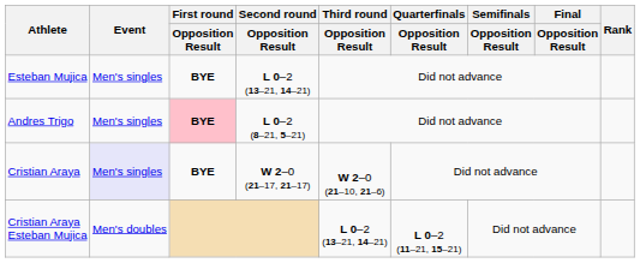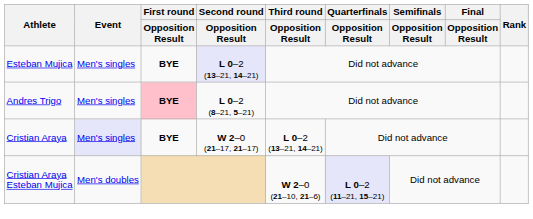 <table class="wikitable" style="font-size:90%">
 <tr>
 <th rowspan="2">Athlete</th>
 <th rowspan="2">Event</th>
 <th>First round</th>
 <th>Second round</th>
 <th>Third round</th>
 <th>Quarterfinals</th>
 <th>Semifinals</th>
 <th>Final</th>
 <th rowspan="2">Rank</th>
 </tr>
 <tr>
 <th>Opposition<br>Result</th>
 <th>Opposition<br>Result</th>
 <th>Opposition<br>Result</th>
 <th>Opposition<br>Result</th>
 <th>Opposition<br>Result</th>
 <th>Opposition<br>Result</th>
 </tr>
 <tr>
 <td><a href='#'>Esteban Mujica</a></td>
 <td><a href='#'>Men's singles</a></td>
 <td align=center><strong>BYE</strong></td>
-<td align=center><br> <strong>L</strong> <strong>0</strong>–2<br><small>(<strong>13</strong>–21, <strong>14</strong>–21)</small></td>
+<td align=center style="background: lavender;"><br> <strong>L</strong> <strong>0</strong>–2<br><small>(<strong>13</strong>–21, <strong>14</strong>–21)</small></td>
 <td align=center colspan=4>Did not advance</td>
 <td align=center></td>
 </tr>
 <tr>
 <td><a href='#'>Andres Trigo</a></td>
 <td><a href='#'>Men's singles</a></td>
 <td align=center style="background: pink;"><strong>BYE</strong></td>
 <td align=center><br> <strong>L</strong> <strong>0</strong>–2<br><small>(<strong>8</strong>–21, <strong>5</strong>–21)</small></td>
 <td align=center colspan=4>Did not advance</td>
 <td align=center></td>
 </tr>
 <tr>
 <td><a href='#'>Cristian Araya</a></td>
 <td style="background: lavender;"><a href='#'>Men's singles</a></td>
 <td align=center><strong>BYE</strong></td>
 <td align=center><br> <strong>W</strong> <strong>2</strong>–0<br><small>(<strong>21</strong>–17, <strong>21</strong>–17)</small></td>
-<td align=center><br><br> <strong>W</strong> <strong>2</strong>–0<br><small>(<strong>21</strong>–10, <strong>21</strong>–6)</small></td>
+<td align=center><br> <strong>L</strong> <strong>0</strong>–2<br><small>(<strong>13</strong>–21, <strong>14</strong>–21)</small></td>
 <td align=center colspan=3>Did not advance</td>
 <td align=center></td>
 </tr>
 <tr>
 <td><a href='#'>Cristian Araya</a><br><a href='#'>Esteban Mujica</a></td>
 <td><a href='#'>Men's doubles</a></td>
 <td align=center colspan=2 bgcolor=wheat></td>
-<td align=center><br> <strong>L</strong> <strong>0</strong>–2<br><small>(<strong>13</strong>–21, <strong>14</strong>–21)</small></td>
-<td align=center><br><br> <strong>L</strong> <strong>0</strong>–2<br><small>(<strong>11</strong>–21, <strong>15</strong>–21)</small></td>
+<td align=center><br><br> <strong>W</strong> <strong>2</strong>–0<br><small>(<strong>21</strong>–10, <strong>21</strong>–6)</small></td>
+<td align=center style="background: lavender;"><br><br> <strong>L</strong> <strong>0</strong>–2<br><small>(<strong>11</strong>–21, <strong>15</strong>–21)</small></td>
 <td align=center colspan=2>Did not advance</td>
 <td align=center></td>
 </tr>
 </table>
